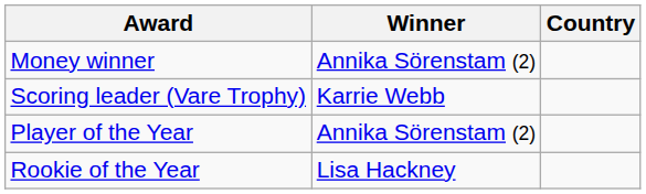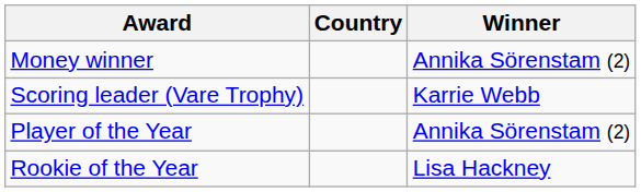 <table class="wikitable">
 <tr>
 <th>Award</th>
+<th>Country</th>
 <th>Winner</th>
-<th>Country</th>
 </tr>
 <tr>
 <td><a href='#'>Money winner</a></td>
+<td></td>
 <td><a href='#'>Annika Sörenstam</a> <small>(2)</small></td>
-<td></td>
 </tr>
 <tr>
 <td><a href='#'>Scoring leader (Vare Trophy)</a></td>
+<td></td>
 <td><a href='#'>Karrie Webb</a></td>
-<td></td>
 </tr>
 <tr>
 <td><a href='#'>Player of the Year</a></td>
+<td></td>
 <td><a href='#'>Annika Sörenstam</a> <small>(2)</small></td>
-<td></td>
 </tr>
 <tr>
 <td><a href='#'>Rookie of the Year</a></td>
+<td></td>
 <td><a href='#'>Lisa Hackney</a></td>
-<td></td>
 </tr>
 </table>
